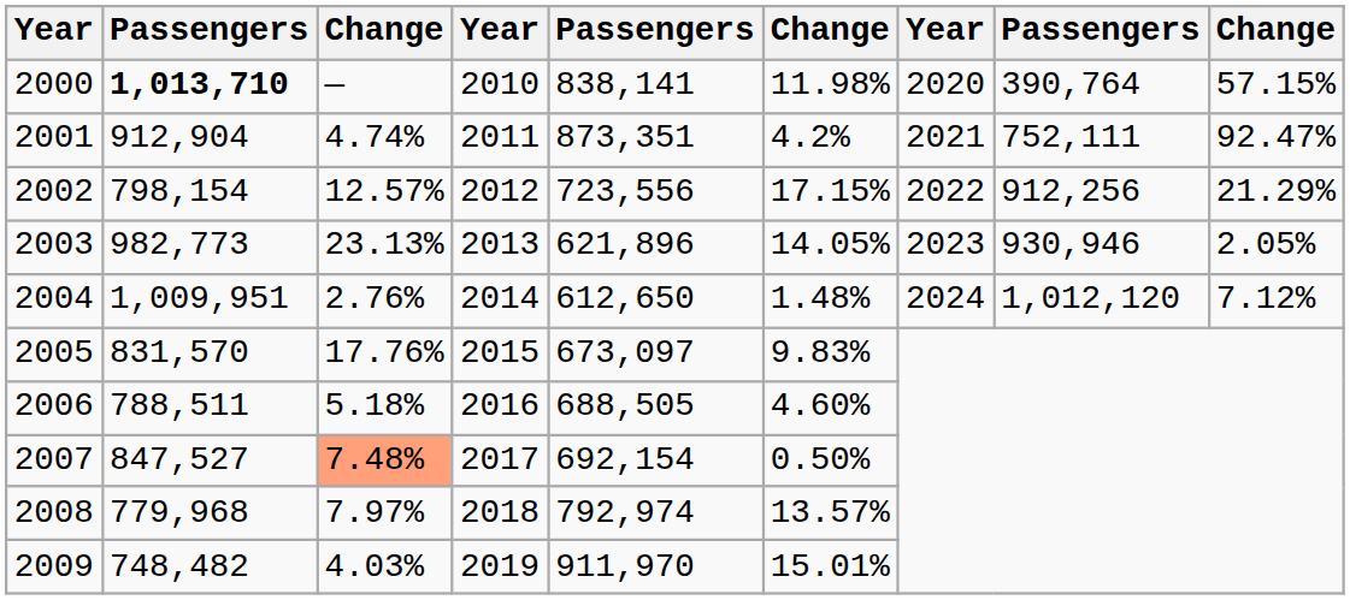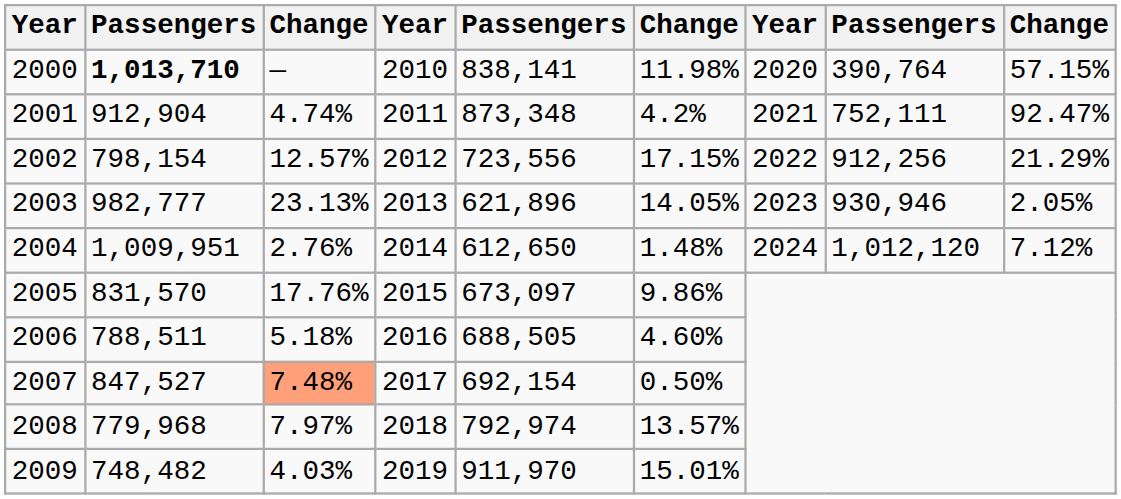 <table class="wikitable" style="font-size: 95%">
 <tr>
 <th>Year</th>
 <th>Passengers</th>
 <th>Change</th>
 <th>Year</th>
 <th>Passengers</th>
 <th>Change</th>
 <th>Year</th>
 <th>Passengers</th>
 <th>Change</th>
 </tr>
 <tr>
 <td>2000</td>
 <td><strong>1,013,710</strong></td>
 <td>—</td>
 <td>2010</td>
 <td>838,141</td>
 <td> 11.98%</td>
 <td>2020</td>
 <td>390,764</td>
 <td> 57.15%</td>
 </tr>
 <tr>
 <td>2001</td>
 <td>912,904</td>
 <td> 4.74%</td>
 <td>2011</td>
-<td>873,351</td>
+<td>873,348</td>
 <td> 4.2%</td>
 <td>2021</td>
 <td>752,111</td>
 <td> 92.47%</td>
 </tr>
 <tr>
 <td>2002</td>
 <td>798,154</td>
 <td> 12.57%</td>
 <td>2012</td>
 <td>723,556</td>
 <td> 17.15%</td>
 <td>2022</td>
 <td>912,256</td>
 <td> 21.29%</td>
 </tr>
 <tr>
 <td>2003</td>
-<td>982,773</td>
+<td>982,777</td>
 <td> 23.13%</td>
 <td>2013</td>
 <td>621,896</td>
 <td> 14.05%</td>
 <td>2023</td>
 <td>930,946</td>
 <td> 2.05%</td>
 </tr>
 <tr>
 <td>2004</td>
 <td>1,009,951</td>
 <td> 2.76%</td>
 <td>2014</td>
 <td>612,650</td>
 <td> 1.48%</td>
 <td>2024</td>
 <td>1,012,120</td>
 <td> 7.12%</td>
 </tr>
 <tr>
 <td>2005</td>
 <td>831,570</td>
 <td> 17.76%</td>
 <td>2015</td>
 <td>673,097</td>
-<td> 9.83%</td>
+<td> 9.86%</td>
 </tr>
 <tr>
 <td>2006</td>
 <td>788,511</td>
 <td> 5.18%</td>
 <td>2016</td>
 <td>688,505</td>
 <td> 4.60%</td>
 </tr>
 <tr>
 <td>2007</td>
 <td>847,527</td>
 <td style="background: lightsalmon;"> 7.48%</td>
 <td>2017</td>
 <td>692,154</td>
 <td> 0.50%</td>
 </tr>
 <tr>
 <td>2008</td>
 <td>779,968</td>
 <td> 7.97%</td>
 <td>2018</td>
 <td>792,974</td>
 <td> 13.57%</td>
 </tr>
 <tr>
 <td>2009</td>
 <td>748,482</td>
 <td> 4.03%</td>
 <td>2019</td>
 <td>911,970</td>
 <td> 15.01%</td>
 </tr>
 </table>
